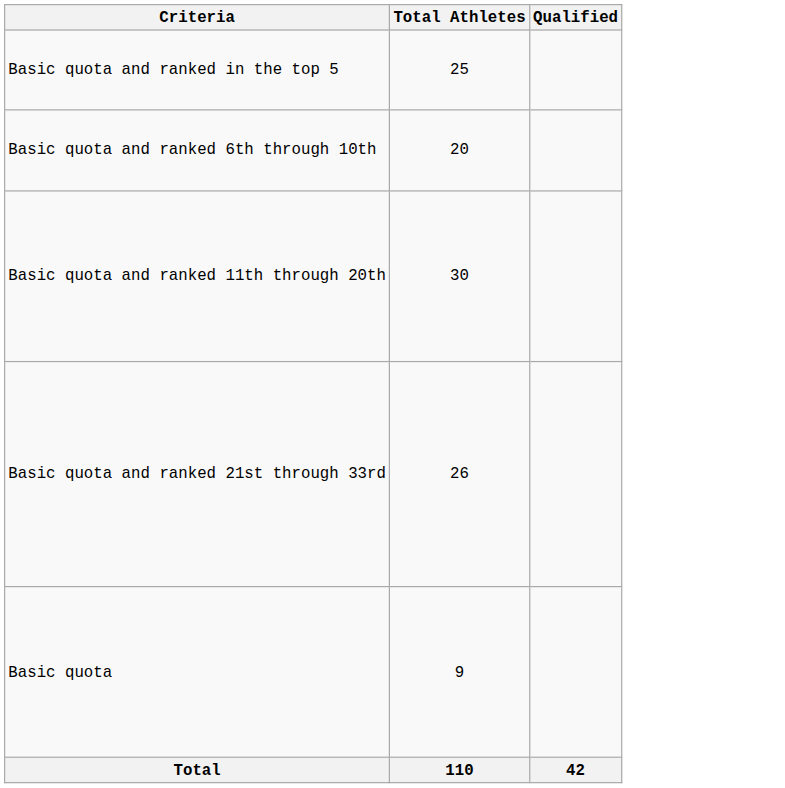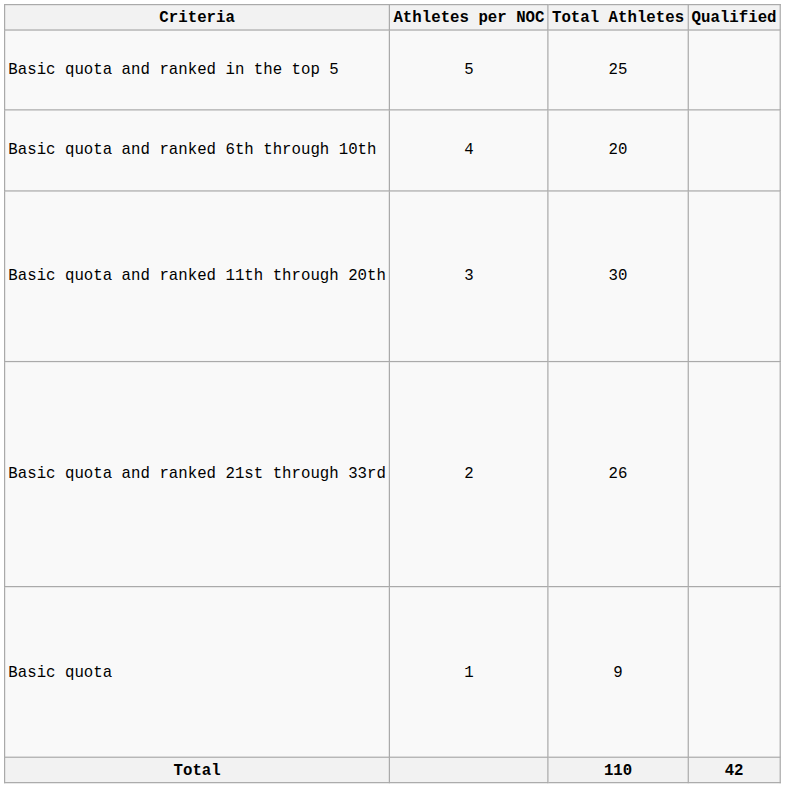 <table class="wikitable">
 <tr>
 <th>Criteria</th>
+<th>Athletes per NOC</th>
 <th>Total Athletes</th>
 <th>Qualified</th>
 </tr>
 <tr>
 <td>Basic quota and ranked in the top 5</td>
+<td align=center>5</td>
 <td align=center>25</td>
 <td><br><br><br><br></td>
 </tr>
 <tr>
 <td>Basic quota and ranked 6th through 10th</td>
+<td align=center>4</td>
 <td align=center>20</td>
 <td><br><br><br><br></td>
 </tr>
 <tr>
 <td>Basic quota and ranked 11th through 20th</td>
+<td align=center>3</td>
 <td align=center>30</td>
 <td><br><br><br><br><br><br><br><br><br></td>
 </tr>
 <tr>
 <td>Basic quota and ranked 21st through 33rd</td>
+<td align=center>2</td>
 <td align=center>26</td>
 <td><br><br><br><br><br><br><br><br><br><br><br><s></s><br></td>
 </tr>
 <tr>
 <td>Basic quota</td>
+<td align=center>1</td>
 <td align=center>9</td>
 <td><br><br><br><br><br><br><br><br><br></td>
 </tr>
 <tr>
 <th>Total</th>
+<th></th>
 <th>110</th>
 <th>42</th>
 </tr>
 </table>
